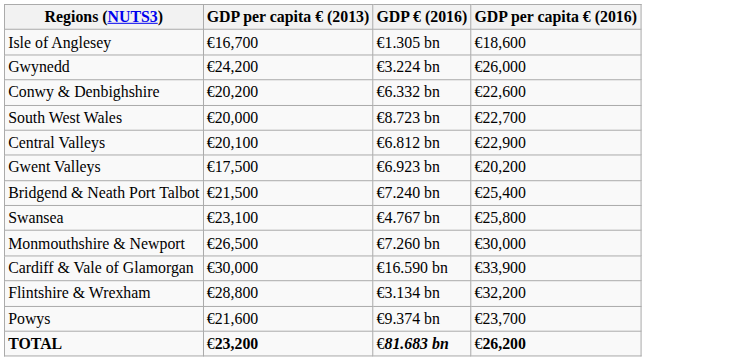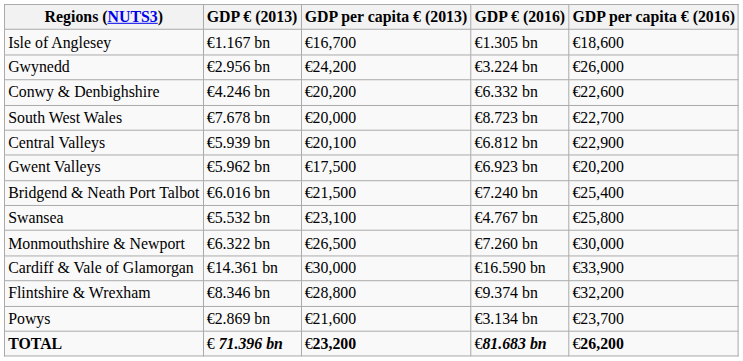 <table class="wikitable sortable">
 <tr>
 <th>Regions (<a href='#'>NUTS3</a>)</th>
+<th>GDP € (2013)</th>
 <th>GDP per capita € (2013)</th>
 <th>GDP € (2016)</th>
 <th>GDP per capita € (2016)</th>
 </tr>
 <tr>
 <td>Isle of Anglesey</td>
+<td>€1.167 bn</td>
 <td>€16,700</td>
 <td> €1.305 bn</td>
 <td> €18,600</td>
 </tr>
 <tr>
 <td>Gwynedd</td>
+<td>€2.956 bn</td>
 <td>€24,200</td>
 <td> €3.224 bn</td>
 <td> €26,000</td>
 </tr>
 <tr>
 <td>Conwy & Denbighshire</td>
+<td>€4.246 bn</td>
 <td>€20,200</td>
 <td> €6.332 bn</td>
 <td> €22,600</td>
 </tr>
 <tr>
 <td>South West Wales</td>
+<td>€7.678 bn</td>
 <td>€20,000</td>
 <td> €8.723 bn</td>
 <td> €22,700</td>
 </tr>
 <tr>
 <td>Central Valleys</td>
+<td>€5.939 bn</td>
 <td>€20,100</td>
 <td>€6.812 bn</td>
 <td> €22,900</td>
 </tr>
 <tr>
 <td>Gwent Valleys</td>
+<td>€5.962 bn</td>
 <td>€17,500</td>
 <td> €6.923 bn</td>
 <td> €20,200</td>
 </tr>
 <tr>
 <td>Bridgend & Neath Port Talbot</td>
+<td>€6.016 bn</td>
 <td>€21,500</td>
 <td> €7.240 bn</td>
 <td> €25,400</td>
 </tr>
 <tr>
 <td>Swansea</td>
+<td>€5.532 bn</td>
 <td>€23,100</td>
 <td> €4.767 bn</td>
 <td> €25,800</td>
 </tr>
 <tr>
 <td>Monmouthshire & Newport</td>
+<td>€6.322 bn</td>
 <td>€26,500</td>
 <td> €7.260 bn</td>
 <td> €30,000</td>
 </tr>
 <tr>
 <td>Cardiff & Vale of Glamorgan</td>
+<td>€14.361 bn</td>
 <td>€30,000</td>
 <td> €16.590 bn</td>
 <td> €33,900</td>
 </tr>
 <tr>
 <td>Flintshire & Wrexham</td>
+<td>€8.346 bn</td>
 <td>€28,800</td>
-<td> €3.134 bn</td>
+<td> €9.374 bn</td>
 <td> €32,200</td>
 </tr>
 <tr>
 <td>Powys</td>
+<td>€2.869 bn</td>
 <td>€21,600</td>
-<td> €9.374 bn</td>
+<td> €3.134 bn</td>
 <td> €23,700</td>
 </tr>
 <tr>
 <td><strong>TOTAL</strong></td>
+<td>€<strong><em> 71.396 bn</em></strong></td>
 <td>€<strong>23,200</strong></td>
 <td>€<strong><em>81.683 bn</em></strong></td>
 <td>€<strong>26,200</strong></td>
 </tr>
 </table>
